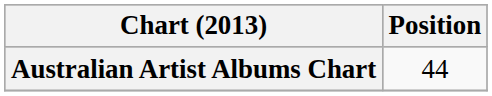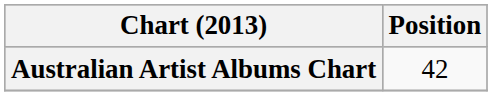 <table class="wikitable sortable plainrowheaders" style="text-align:center">
 <tr>
 <th scope="col">Chart (2013)</th>
 <th scope="col">Position</th>
 </tr>
 <tr>
 <th scope="row">Australian Artist Albums Chart</th>
-<td>44</td>
+<td>42</td>
 </tr>
 <tr>
 </tr>
 </table>
